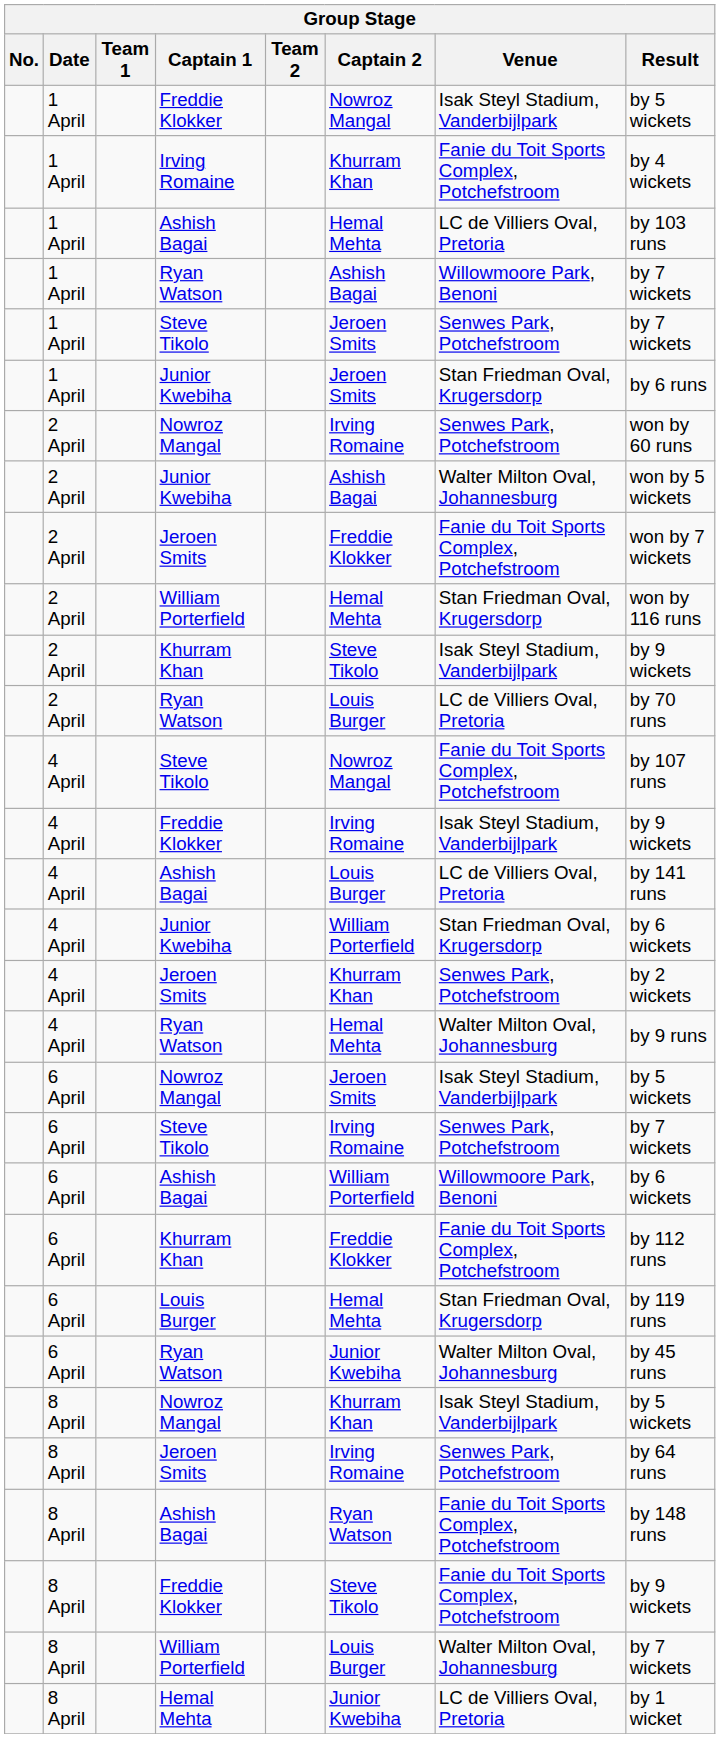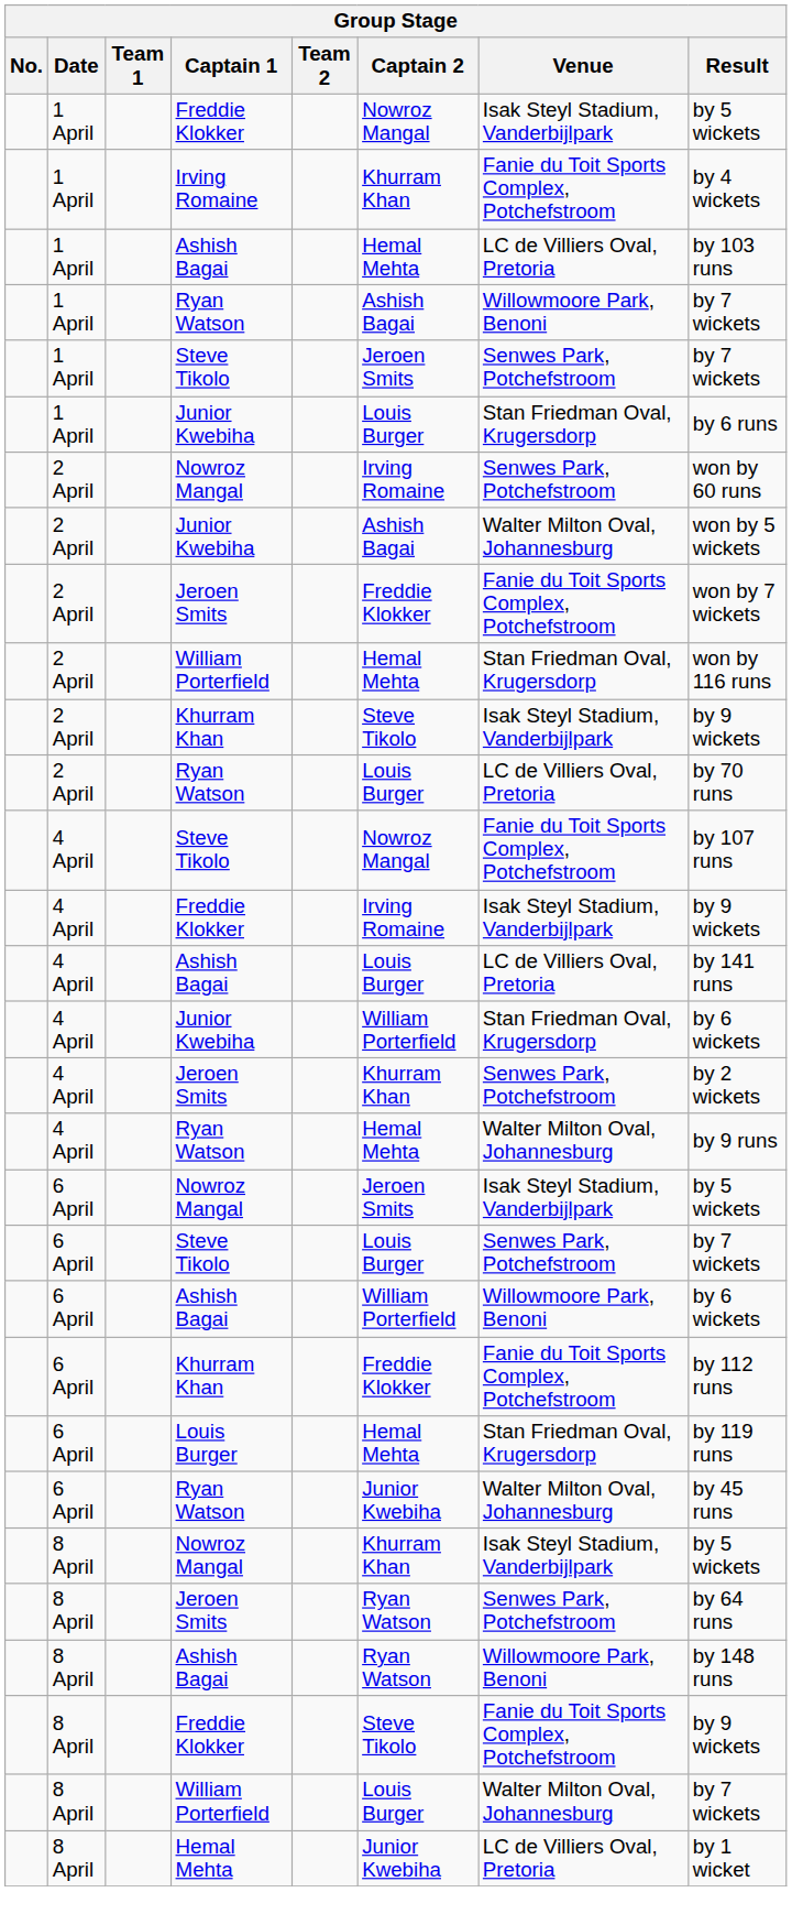 <table class="wikitable">
 <tr>
 <th colspan="9">Group Stage</th>
 </tr>
 <tr>
 <th>No.</th>
 <th>Date</th>
 <th>Team 1</th>
 <th>Captain 1</th>
 <th>Team 2</th>
 <th>Captain 2</th>
 <th>Venue</th>
 <th>Result</th>
 </tr>
 <tr>
 <td></td>
 <td>1 April</td>
 <td></td>
 <td><a href='#'>Freddie Klokker</a></td>
 <td></td>
 <td><a href='#'>Nowroz Mangal</a></td>
 <td>Isak Steyl Stadium, <a href='#'>Vanderbijlpark</a></td>
 <td> by 5 wickets</td>
 </tr>
 <tr>
 <td></td>
 <td>1 April</td>
 <td></td>
 <td><a href='#'>Irving Romaine</a></td>
 <td></td>
 <td><a href='#'>Khurram Khan</a></td>
 <td><a href='#'>Fanie du Toit Sports Complex</a>, <a href='#'>Potchefstroom</a></td>
 <td> by 4 wickets</td>
 </tr>
 <tr>
 <td></td>
 <td>1 April</td>
 <td></td>
 <td><a href='#'>Ashish Bagai</a></td>
 <td></td>
 <td><a href='#'>Hemal Mehta</a></td>
 <td>LC de Villiers Oval, <a href='#'>Pretoria</a></td>
 <td> by 103 runs</td>
 </tr>
 <tr>
 <td></td>
 <td>1 April</td>
 <td></td>
 <td><a href='#'>Ryan Watson</a></td>
 <td></td>
 <td><a href='#'>Ashish Bagai</a></td>
 <td><a href='#'>Willowmoore Park</a>, <a href='#'>Benoni</a></td>
 <td> by 7 wickets</td>
 </tr>
 <tr>
 <td></td>
 <td>1 April</td>
 <td></td>
 <td><a href='#'>Steve Tikolo</a></td>
 <td></td>
 <td><a href='#'>Jeroen Smits</a></td>
 <td><a href='#'>Senwes Park</a>, <a href='#'>Potchefstroom</a></td>
 <td> by 7 wickets</td>
 </tr>
 <tr>
 <td></td>
 <td>1 April</td>
 <td></td>
 <td><a href='#'>Junior Kwebiha</a></td>
 <td></td>
-<td><a href='#'>Jeroen Smits</a></td>
+<td><a href='#'>Louis Burger</a></td>
 <td>Stan Friedman Oval, <a href='#'>Krugersdorp</a></td>
 <td> by 6 runs</td>
 </tr>
 <tr>
 <td></td>
 <td>2 April</td>
 <td></td>
 <td><a href='#'>Nowroz Mangal</a></td>
 <td></td>
 <td><a href='#'>Irving Romaine</a></td>
 <td><a href='#'>Senwes Park</a>, <a href='#'>Potchefstroom</a></td>
 <td> won by 60 runs</td>
 </tr>
 <tr>
 <td></td>
 <td>2 April</td>
 <td></td>
 <td><a href='#'>Junior Kwebiha</a></td>
 <td></td>
 <td><a href='#'>Ashish Bagai</a></td>
 <td>Walter Milton Oval, <a href='#'>Johannesburg</a></td>
 <td> won by 5 wickets</td>
 </tr>
 <tr>
 <td></td>
 <td>2 April</td>
 <td></td>
 <td><a href='#'>Jeroen Smits</a></td>
 <td></td>
 <td><a href='#'>Freddie Klokker</a></td>
 <td><a href='#'>Fanie du Toit Sports Complex</a>, <a href='#'>Potchefstroom</a></td>
 <td> won by 7 wickets</td>
 </tr>
 <tr>
 <td></td>
 <td>2 April</td>
 <td></td>
 <td><a href='#'>William Porterfield</a></td>
 <td></td>
 <td><a href='#'>Hemal Mehta</a></td>
 <td>Stan Friedman Oval, <a href='#'>Krugersdorp</a></td>
 <td> won by 116 runs</td>
 </tr>
 <tr>
 <td></td>
 <td>2 April</td>
 <td></td>
 <td><a href='#'>Khurram Khan</a></td>
 <td></td>
 <td><a href='#'>Steve Tikolo</a></td>
 <td>Isak Steyl Stadium, <a href='#'>Vanderbijlpark</a></td>
 <td> by 9 wickets</td>
 </tr>
 <tr>
 <td></td>
 <td>2 April</td>
 <td></td>
 <td><a href='#'>Ryan Watson</a></td>
 <td></td>
 <td><a href='#'>Louis Burger</a></td>
 <td>LC de Villiers Oval, <a href='#'>Pretoria</a></td>
 <td> by 70 runs</td>
 </tr>
 <tr>
 <td></td>
 <td>4 April</td>
 <td></td>
 <td><a href='#'>Steve Tikolo</a></td>
 <td></td>
 <td><a href='#'>Nowroz Mangal</a></td>
 <td><a href='#'>Fanie du Toit Sports Complex</a>, <a href='#'>Potchefstroom</a></td>
 <td> by 107 runs</td>
 </tr>
 <tr>
 <td></td>
 <td>4 April</td>
 <td></td>
 <td><a href='#'>Freddie Klokker</a></td>
 <td></td>
 <td><a href='#'>Irving Romaine</a></td>
 <td>Isak Steyl Stadium, <a href='#'>Vanderbijlpark</a></td>
 <td> by 9 wickets</td>
 </tr>
 <tr>
 <td></td>
 <td>4 April</td>
 <td></td>
 <td><a href='#'>Ashish Bagai</a></td>
 <td></td>
 <td><a href='#'>Louis Burger</a></td>
 <td>LC de Villiers Oval, <a href='#'>Pretoria</a></td>
 <td> by 141 runs</td>
 </tr>
 <tr>
 <td></td>
 <td>4 April</td>
 <td></td>
 <td><a href='#'>Junior Kwebiha</a></td>
 <td></td>
 <td><a href='#'>William Porterfield</a></td>
 <td>Stan Friedman Oval, <a href='#'>Krugersdorp</a></td>
 <td> by 6 wickets</td>
 </tr>
 <tr>
 <td></td>
 <td>4 April</td>
 <td></td>
 <td><a href='#'>Jeroen Smits</a></td>
 <td></td>
 <td><a href='#'>Khurram Khan</a></td>
 <td><a href='#'>Senwes Park</a>, <a href='#'>Potchefstroom</a></td>
 <td> by 2 wickets</td>
 </tr>
 <tr>
 <td></td>
 <td>4 April</td>
 <td></td>
 <td><a href='#'>Ryan Watson</a></td>
 <td></td>
 <td><a href='#'>Hemal Mehta</a></td>
 <td>Walter Milton Oval, <a href='#'>Johannesburg</a></td>
 <td> by 9 runs</td>
 </tr>
 <tr>
 <td></td>
 <td>6 April</td>
 <td></td>
 <td><a href='#'>Nowroz Mangal</a></td>
 <td></td>
 <td><a href='#'>Jeroen Smits</a></td>
 <td>Isak Steyl Stadium, <a href='#'>Vanderbijlpark</a></td>
 <td> by 5 wickets</td>
 </tr>
 <tr>
 <td></td>
 <td>6 April</td>
 <td></td>
 <td><a href='#'>Steve Tikolo</a></td>
 <td></td>
-<td><a href='#'>Irving Romaine</a></td>
+<td><a href='#'>Louis Burger</a></td>
 <td><a href='#'>Senwes Park</a>, <a href='#'>Potchefstroom</a></td>
 <td> by 7 wickets</td>
 </tr>
 <tr>
 <td></td>
 <td>6 April</td>
 <td></td>
 <td><a href='#'>Ashish Bagai</a></td>
 <td></td>
 <td><a href='#'>William Porterfield</a></td>
 <td><a href='#'>Willowmoore Park</a>, <a href='#'>Benoni</a></td>
 <td> by 6 wickets</td>
 </tr>
 <tr>
 <td></td>
 <td>6 April</td>
 <td></td>
 <td><a href='#'>Khurram Khan</a></td>
 <td></td>
 <td><a href='#'>Freddie Klokker</a></td>
 <td><a href='#'>Fanie du Toit Sports Complex</a>, <a href='#'>Potchefstroom</a></td>
 <td> by 112 runs</td>
 </tr>
 <tr>
 <td></td>
 <td>6 April</td>
 <td></td>
 <td><a href='#'>Louis Burger</a></td>
 <td></td>
 <td><a href='#'>Hemal Mehta</a></td>
 <td>Stan Friedman Oval, <a href='#'>Krugersdorp</a></td>
 <td> by 119 runs</td>
 </tr>
 <tr>
 <td></td>
 <td>6 April</td>
 <td></td>
 <td><a href='#'>Ryan Watson</a></td>
 <td></td>
 <td><a href='#'>Junior Kwebiha</a></td>
 <td>Walter Milton Oval, <a href='#'>Johannesburg</a></td>
 <td> by 45 runs</td>
 </tr>
 <tr>
 <td></td>
 <td>8 April</td>
 <td></td>
 <td><a href='#'>Nowroz Mangal</a></td>
 <td></td>
 <td><a href='#'>Khurram Khan</a></td>
 <td>Isak Steyl Stadium, <a href='#'>Vanderbijlpark</a></td>
 <td> by 5 wickets</td>
 </tr>
 <tr>
 <td></td>
 <td>8 April</td>
 <td></td>
 <td><a href='#'>Jeroen Smits</a></td>
 <td></td>
-<td><a href='#'>Irving Romaine</a></td>
+<td><a href='#'>Ryan Watson</a></td>
 <td><a href='#'>Senwes Park</a>, <a href='#'>Potchefstroom</a></td>
 <td> by 64 runs</td>
 </tr>
 <tr>
 <td></td>
 <td>8 April</td>
 <td></td>
 <td><a href='#'>Ashish Bagai</a></td>
 <td></td>
 <td><a href='#'>Ryan Watson</a></td>
-<td><a href='#'>Fanie du Toit Sports Complex</a>, <a href='#'>Potchefstroom</a></td>
+<td><a href='#'>Willowmoore Park</a>, <a href='#'>Benoni</a></td>
 <td> by 148 runs</td>
 </tr>
 <tr>
 <td></td>
 <td>8 April</td>
 <td></td>
 <td><a href='#'>Freddie Klokker</a></td>
 <td></td>
 <td><a href='#'>Steve Tikolo</a></td>
 <td><a href='#'>Fanie du Toit Sports Complex</a>, <a href='#'>Potchefstroom</a></td>
 <td> by 9 wickets</td>
 </tr>
 <tr>
 <td></td>
 <td>8 April</td>
 <td></td>
 <td><a href='#'>William Porterfield</a></td>
 <td></td>
 <td><a href='#'>Louis Burger</a></td>
 <td>Walter Milton Oval, <a href='#'>Johannesburg</a></td>
 <td> by 7 wickets</td>
 </tr>
 <tr>
 <td></td>
 <td>8 April</td>
 <td></td>
 <td><a href='#'>Hemal Mehta</a></td>
 <td></td>
 <td><a href='#'>Junior Kwebiha</a></td>
 <td>LC de Villiers Oval, <a href='#'>Pretoria</a></td>
 <td> by 1 wicket</td>
 </tr>
 </table>
